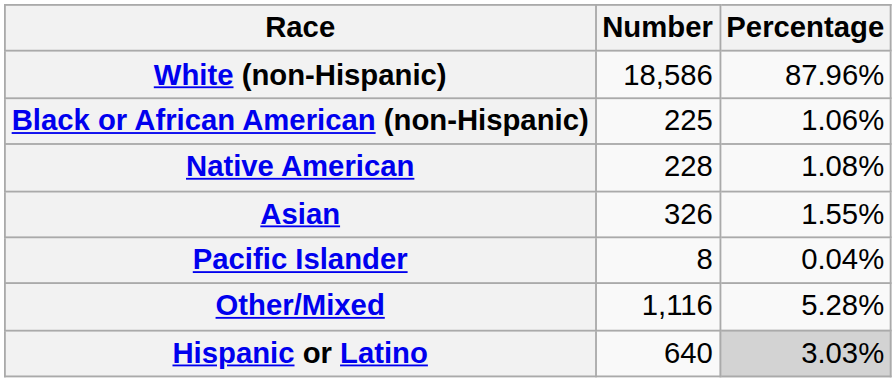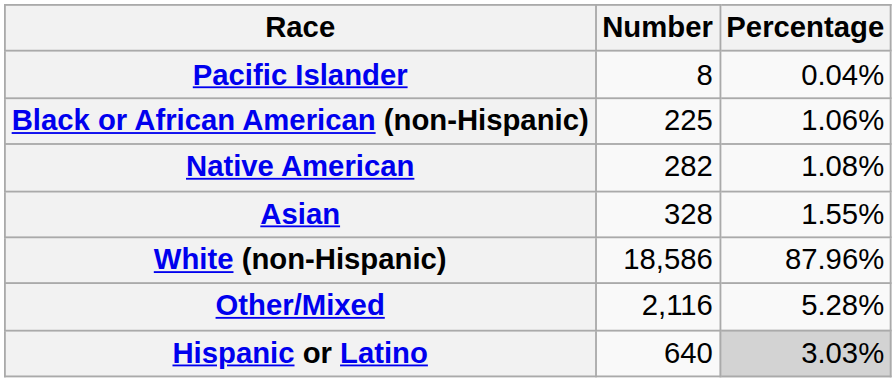 <table class="wikitable" style="text-align:right">
 <tr>
 <th scope="col">Race</th>
 <th scope="col">Number</th>
 <th scope="col">Percentage</th>
 </tr>
 <tr>
-<th scope="row"><a href='#'>White</a> (non-Hispanic)</th>
-<td>18,586</td>
-<td>87.96%</td>
+<th scope="row"><a href='#'>Pacific Islander</a></th>
+<td>8</td>
+<td>0.04%</td>
 </tr>
 <tr>
 <th scope="row"><a href='#'>Black or African American</a> (non-Hispanic)</th>
 <td>225</td>
 <td>1.06%</td>
 </tr>
 <tr>
 <th scope="row"><a href='#'>Native American</a></th>
-<td>228</td>
+<td>282</td>
 <td>1.08%</td>
 </tr>
 <tr>
 <th scope="row"><a href='#'>Asian</a></th>
-<td>326</td>
+<td>328</td>
 <td>1.55%</td>
 </tr>
 <tr>
-<th scope="row"><a href='#'>Pacific Islander</a></th>
-<td>8</td>
-<td>0.04%</td>
+<th scope="row"><a href='#'>White</a> (non-Hispanic)</th>
+<td>18,586</td>
+<td>87.96%</td>
 </tr>
 <tr>
 <th scope="row"><a href='#'>Other/Mixed</a></th>
-<td>1,116</td>
+<td>2,116</td>
 <td>5.28%</td>
 </tr>
 <tr>
 <th scope="row"><a href='#'>Hispanic</a> or <a href='#'>Latino</a></th>
 <td>640</td>
 <td style="background: lightgrey;">3.03%</td>
 </tr>
 </table>
